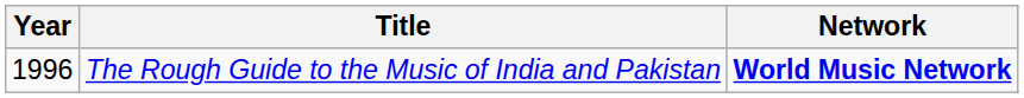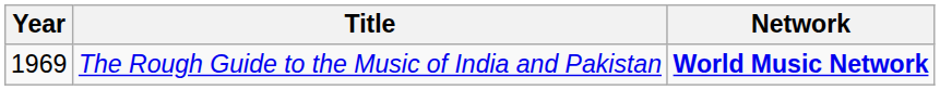 <table class="wikitable">
 <tr>
 <th>Year</th>
 <th>Title</th>
 <th>Network</th>
 </tr>
 <tr>
-<td>1996</td>
+<td>1969</td>
 <td><em><a href='#'>The Rough Guide to the Music of India and Pakistan</a></em></td>
 <td><strong><a href='#'>World Music Network</a></strong></td>
 </tr>
 </table>
